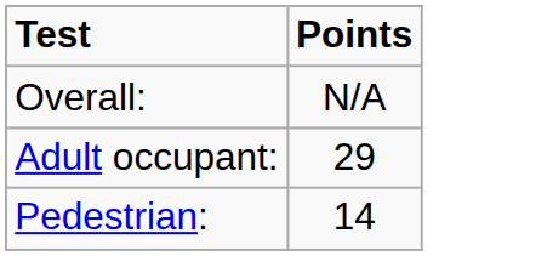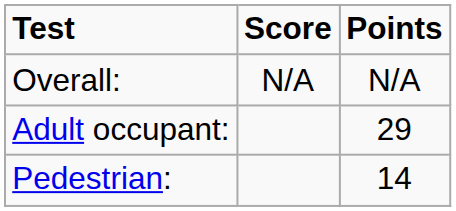 <table class="wikitable">
 <tr>
 <td><strong>Test</strong></td>
+<td><strong>Score</strong></td>
 <td><strong>Points</strong></td>
 </tr>
 <tr>
 <td>Overall:</td>
 <td style="text-align:center;">N/A</td>
+<td style="text-align:center;">N/A</td>
 </tr>
 <tr>
 <td><a href='#'>Adult</a> occupant:</td>
+<td></td>
 <td style="text-align:center;">29</td>
 </tr>
 <tr>
 <td><a href='#'>Pedestrian</a>:</td>
+<td></td>
 <td style="text-align:center;">14</td>
 </tr>
 </table>
